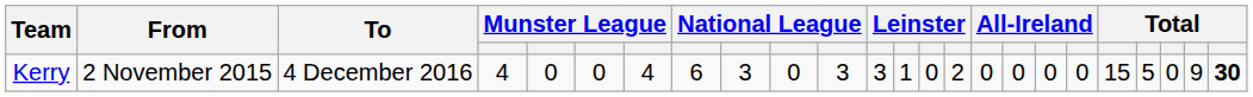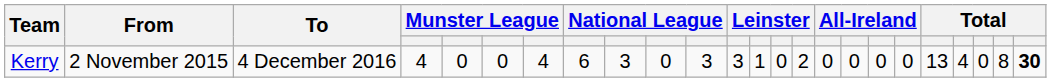 <table class="wikitable" style="text-align:center">
 <tr>
 <th rowspan="2">Team</th>
 <th rowspan="2">From</th>
 <th rowspan="2">To</th>
 <th colspan="4"><a href='#'>Munster League</a></th>
 <th colspan="4"><a href='#'>National League</a></th>
 <th colspan="4"><a href='#'>Leinster</a></th>
 <th colspan="4"><a href='#'>All-Ireland</a></th>
 <th colspan="5">Total</th>
 </tr>
 <tr>
 <th></th>
 <th></th>
 <th></th>
 <th></th>
 <th></th>
 <th></th>
 <th></th>
 <th></th>
 <th></th>
 <th></th>
 <th></th>
 <th></th>
 <th></th>
 <th></th>
 <th></th>
 <th></th>
 <th></th>
 <th></th>
 <th></th>
 <th></th>
 <th></th>
 </tr>
 <tr>
 <td rowspan="1"><a href='#'>Kerry</a></td>
 <td>2 November 2015</td>
 <td>4 December 2016</td>
 <td>4</td>
 <td>0</td>
 <td>0</td>
 <td>4</td>
 <td>6</td>
 <td>3</td>
 <td>0</td>
 <td>3</td>
 <td>3</td>
 <td>1</td>
 <td>0</td>
 <td>2</td>
 <td>0</td>
 <td>0</td>
 <td>0</td>
 <td>0</td>
-<td>15</td>
-<td>5</td>
+<td>13</td>
+<td>4</td>
 <td>0</td>
-<td>9</td>
+<td>8</td>
 <td><strong>30</strong></td>
 </tr>
 </table>
